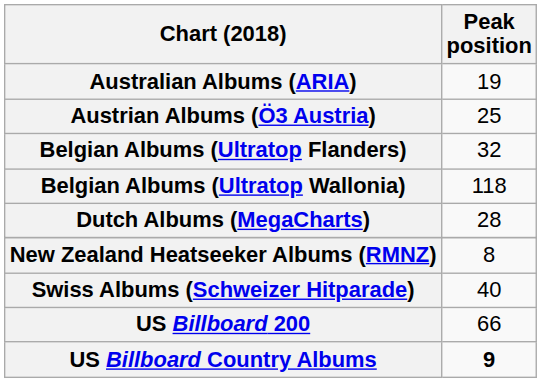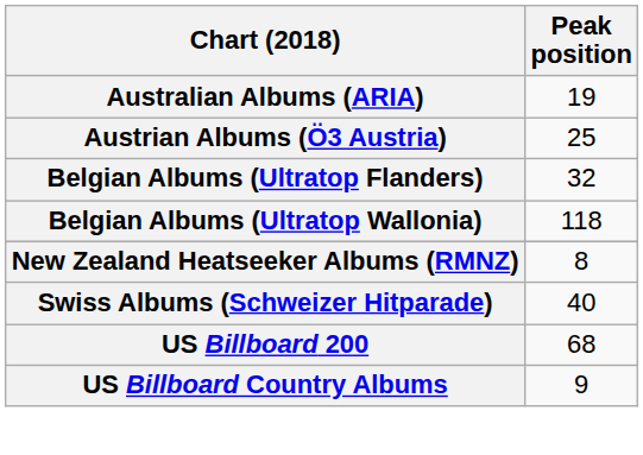 <table class="wikitable sortable plainrowheaders" style="text-align:center">
 <tr>
 <th scope="col">Chart (2018)</th>
 <th scope="col">Peak<br> position</th>
 </tr>
 <tr>
 <th scope="row">Australian Albums (<a href='#'>ARIA</a>)</th>
 <td>19</td>
 </tr>
 <tr>
 <th scope="row">Austrian Albums (<a href='#'>Ö3 Austria</a>)</th>
 <td>25</td>
 </tr>
 <tr>
 <th scope="row">Belgian Albums (<a href='#'>Ultratop</a> Flanders)</th>
 <td>32</td>
 </tr>
 <tr>
 <th scope="row">Belgian Albums (<a href='#'>Ultratop</a> Wallonia)</th>
 <td>118</td>
 </tr>
 <tr>
-<th scope="row">Dutch Albums (<a href='#'>MegaCharts</a>)</th>
-<td>28</td>
-</tr>
-<tr>
 </tr>
 <tr>
 <th scope="row">New Zealand Heatseeker Albums (<a href='#'>RMNZ</a>)</th>
 <td>8</td>
 </tr>
 <tr>
 <th scope="row">Swiss Albums (<a href='#'>Schweizer Hitparade</a>)</th>
 <td>40</td>
 </tr>
 <tr>
 <th scope="row">US <a href='#'><em>Billboard</em> 200</a></th>
-<td>66</td>
+<td>68</td>
 </tr>
 <tr>
 <th scope="row">US <a href='#'><em>Billboard</em> Country Albums</a></th>
-<td><strong>9</strong></td>
+<td>9</td>
 </tr>
 </table>
